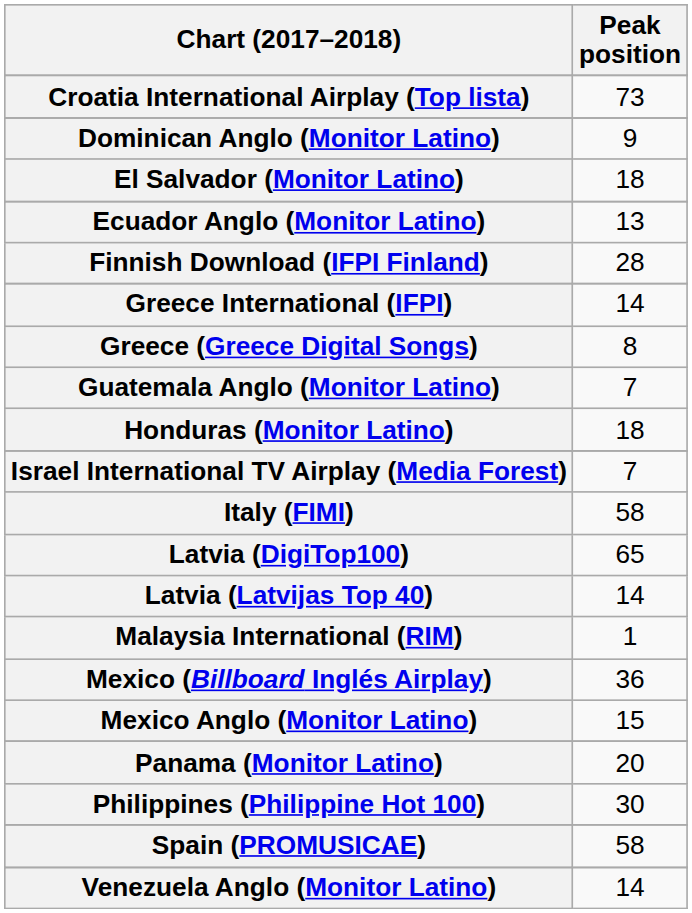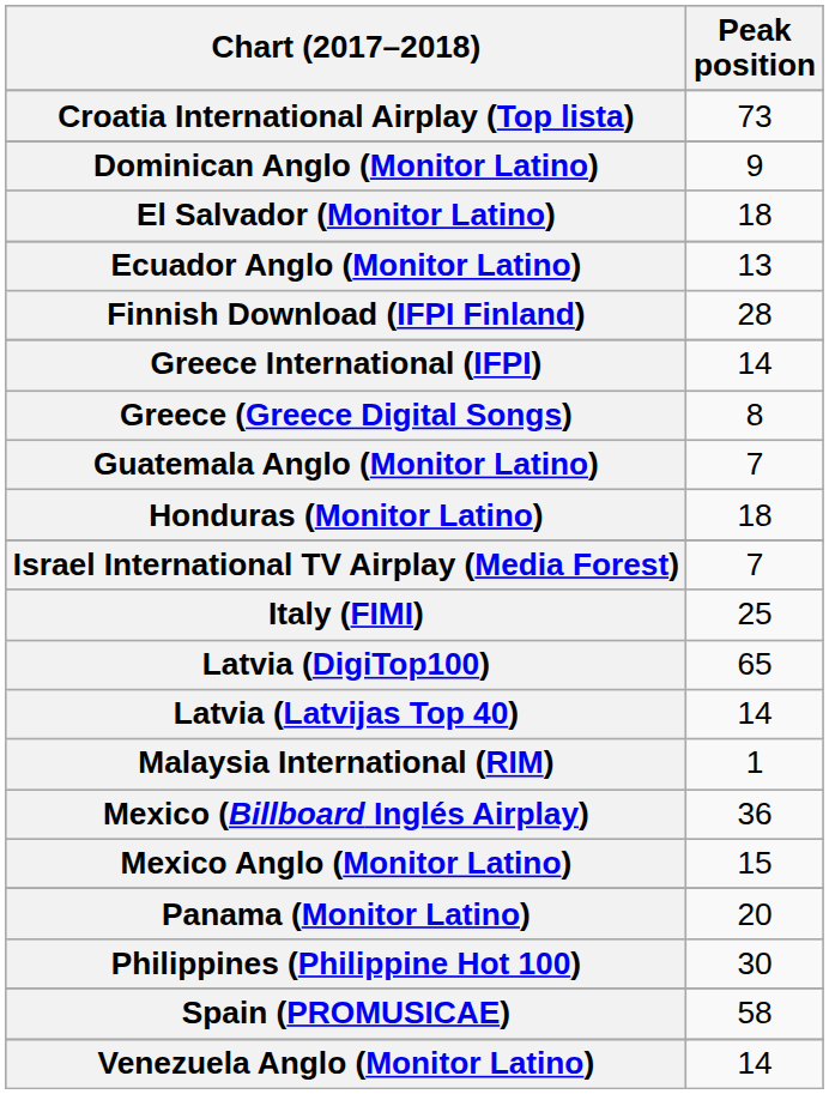 <table class="wikitable sortable plainrowheaders" style="text-align:center">
 <tr>
 <th scope="col">Chart (2017–2018)</th>
 <th scope="col">Peak<br> position</th>
 </tr>
 <tr>
 </tr>
 <tr>
 </tr>
 <tr>
 </tr>
 <tr>
 </tr>
 <tr>
 </tr>
 <tr>
 </tr>
 <tr>
 </tr>
 <tr>
 </tr>
 <tr>
 <th scope="row">Croatia International Airplay (<a href='#'>Top lista</a>)</th>
 <td>73</td>
 </tr>
 <tr>
 </tr>
 <tr>
 </tr>
 <tr>
 </tr>
 <tr>
 <th scope="row">Dominican Anglo (<a href='#'>Monitor Latino</a>)</th>
 <td>9</td>
 </tr>
 <tr>
 <th scope="row">El Salvador (<a href='#'>Monitor Latino</a>)</th>
 <td>18</td>
 </tr>
 <tr>
 </tr>
 <tr>
 <th scope="row">Ecuador Anglo (<a href='#'>Monitor Latino</a>)</th>
 <td>13</td>
 </tr>
 <tr>
 <th scope="row">Finnish Download (<a href='#'>IFPI Finland</a>)</th>
 <td>28</td>
 </tr>
 <tr>
 </tr>
 <tr>
 </tr>
 <tr>
 <th scope="row">Greece International (<a href='#'>IFPI</a>)</th>
 <td>14</td>
 </tr>
 <tr>
 <th scope="row">Greece (<a href='#'>Greece Digital Songs</a>)</th>
 <td>8</td>
 </tr>
 <tr>
 <th scope="row">Guatemala Anglo (<a href='#'>Monitor Latino</a>)</th>
 <td>7</td>
 </tr>
 <tr>
 <th scope="row">Honduras (<a href='#'>Monitor Latino</a>)</th>
 <td>18</td>
 </tr>
 <tr>
 </tr>
 <tr>
 </tr>
 <tr>
 </tr>
 <tr>
 <th scope="row">Israel International TV Airplay (<a href='#'>Media Forest</a>)</th>
 <td>7</td>
 </tr>
 <tr>
 <th scope="row">Italy (<a href='#'>FIMI</a>)</th>
-<td>58</td>
+<td>25</td>
 </tr>
 <tr>
 <th scope="row">Latvia (<a href='#'>DigiTop100</a>)</th>
 <td>65</td>
 </tr>
 <tr>
 <th scope="row">Latvia (<a href='#'>Latvijas Top 40</a>)</th>
 <td>14</td>
 </tr>
 <tr>
 <th scope="row">Malaysia International (<a href='#'>RIM</a>)</th>
 <td>1</td>
 </tr>
 <tr>
 <th scope="row">Mexico (<a href='#'><em>Billboard</em> Inglés Airplay</a>)</th>
 <td>36</td>
 </tr>
 <tr>
 <th scope="row">Mexico Anglo (<a href='#'>Monitor Latino</a>)</th>
 <td>15</td>
 </tr>
 <tr>
 </tr>
 <tr>
 </tr>
 <tr>
 </tr>
 <tr>
 <th scope="row">Panama (<a href='#'>Monitor Latino</a>)</th>
 <td>20</td>
 </tr>
 <tr>
 <th scope="row">Philippines (<a href='#'>Philippine Hot 100</a>)</th>
 <td>30</td>
 </tr>
 <tr>
 </tr>
 <tr>
 </tr>
 <tr>
 </tr>
 <tr>
 </tr>
 <tr>
 <th scope="row">Spain (<a href='#'>PROMUSICAE</a>)</th>
 <td>58</td>
 </tr>
 <tr>
 </tr>
 <tr>
 </tr>
 <tr>
 </tr>
 <tr>
 </tr>
 <tr>
 </tr>
 <tr>
 </tr>
 <tr>
 </tr>
 <tr>
 </tr>
 <tr>
 </tr>
 <tr>
 <th scope="row">Venezuela Anglo (<a href='#'>Monitor Latino</a>)</th>
 <td>14</td>
 </tr>
 </table>
